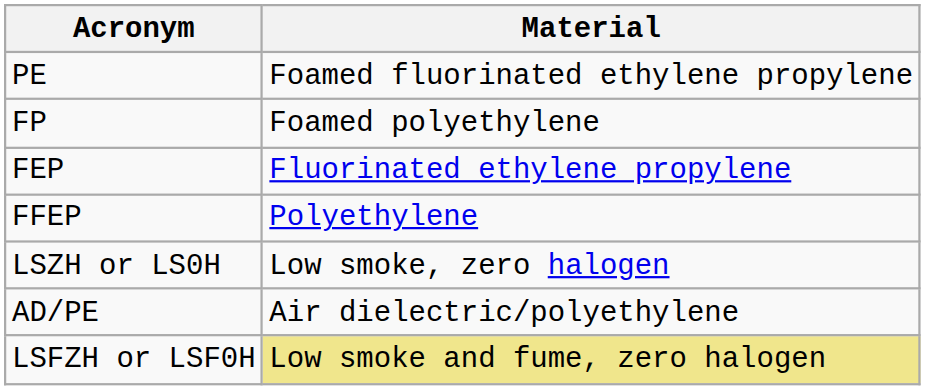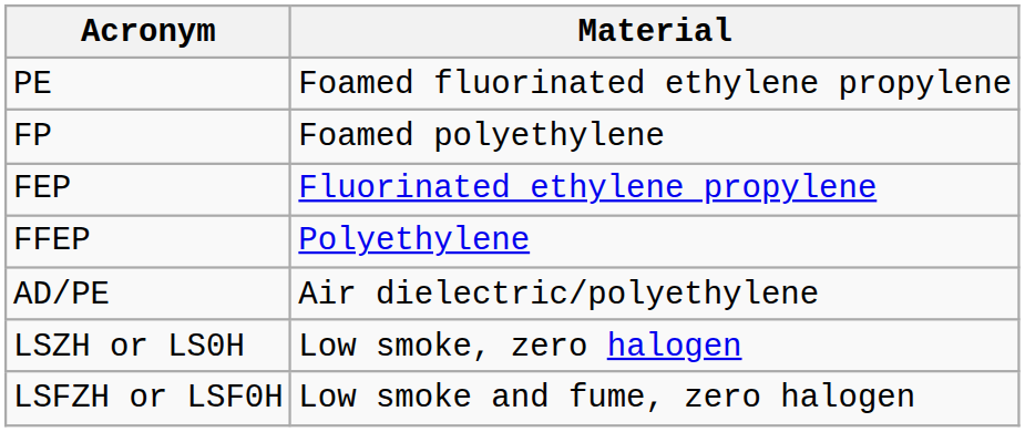 <table class="wikitable">
 <tr>
 <th>Acronym</th>
 <th>Material</th>
 </tr>
 <tr>
 <td>PE</td>
 <td>Foamed fluorinated ethylene propylene</td>
 </tr>
 <tr>
 <td>FP</td>
 <td>Foamed polyethylene</td>
 </tr>
 <tr>
 <td>FEP</td>
 <td><a href='#'>Fluorinated ethylene propylene</a></td>
 </tr>
 <tr>
 <td>FFEP</td>
 <td><a href='#'>Polyethylene</a></td>
 </tr>
 <tr>
+<td>AD/PE</td>
+<td>Air dielectric/polyethylene</td>
+</tr>
+<tr>
 <td>LSZH or LS0H</td>
 <td>Low smoke, zero <a href='#'>halogen</a></td>
 </tr>
 <tr>
-<td>AD/PE</td>
-<td>Air dielectric/polyethylene</td>
-</tr>
-<tr>
 <td>LSFZH or LSF0H</td>
-<td style="background: khaki;">Low smoke and fume, zero halogen</td>
+<td>Low smoke and fume, zero halogen</td>
 </tr>
 </table>
